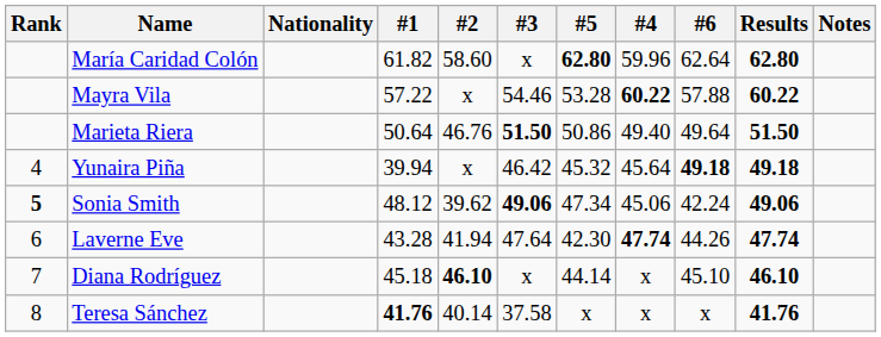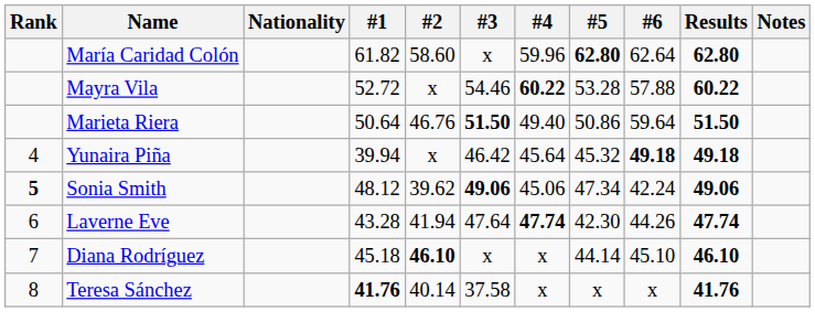 <table class="wikitable sortable" style="text-align:center;font-size:95%">
 <tr>
 <th>Rank</th>
 <th>Name</th>
 <th>Nationality</th>
 <th>#1</th>
 <th>#2</th>
 <th>#3</th>
+<th>#4</th>
 <th>#5</th>
-<th>#4</th>
 <th>#6</th>
 <th>Results</th>
 <th>Notes</th>
 </tr>
 <tr>
 <td></td>
 <td align=left><a href='#'>María Caridad Colón</a></td>
 <td align=left></td>
 <td>61.82</td>
 <td>58.60</td>
 <td>x</td>
+<td>59.96</td>
 <td><strong>62.80</strong></td>
-<td>59.96</td>
 <td>62.64</td>
 <td><strong>62.80</strong></td>
 <td></td>
 </tr>
 <tr>
 <td></td>
 <td align=left><a href='#'>Mayra Vila</a></td>
 <td align=left></td>
-<td>57.22</td>
+<td>52.72</td>
 <td>x</td>
 <td>54.46</td>
+<td><strong>60.22</strong></td>
 <td>53.28</td>
-<td><strong>60.22</strong></td>
 <td>57.88</td>
 <td><strong>60.22</strong></td>
 <td></td>
 </tr>
 <tr>
 <td></td>
 <td align=left><a href='#'>Marieta Riera</a></td>
 <td align=left></td>
 <td>50.64</td>
 <td>46.76</td>
 <td><strong>51.50</strong></td>
+<td>49.40</td>
 <td>50.86</td>
-<td>49.40</td>
-<td>49.64</td>
+<td>59.64</td>
 <td><strong>51.50</strong></td>
 <td></td>
 </tr>
 <tr>
 <td>4</td>
 <td align=left><a href='#'>Yunaira Piña</a></td>
 <td align=left></td>
 <td>39.94</td>
 <td>x</td>
 <td>46.42</td>
+<td>45.64</td>
 <td>45.32</td>
-<td>45.64</td>
 <td><strong>49.18</strong></td>
 <td><strong>49.18</strong></td>
 <td></td>
 </tr>
 <tr>
 <td><strong>5</strong></td>
 <td align=left><a href='#'>Sonia Smith</a></td>
 <td align=left></td>
 <td>48.12</td>
 <td>39.62</td>
 <td><strong>49.06</strong></td>
+<td>45.06</td>
 <td>47.34</td>
-<td>45.06</td>
 <td>42.24</td>
 <td><strong>49.06</strong></td>
 <td></td>
 </tr>
 <tr>
 <td>6</td>
 <td align=left><a href='#'>Laverne Eve</a></td>
 <td align=left></td>
 <td>43.28</td>
 <td>41.94</td>
 <td>47.64</td>
+<td><strong>47.74</strong></td>
 <td>42.30</td>
-<td><strong>47.74</strong></td>
 <td>44.26</td>
 <td><strong>47.74</strong></td>
 <td></td>
 </tr>
 <tr>
 <td>7</td>
 <td align=left><a href='#'>Diana Rodríguez</a></td>
 <td align=left></td>
 <td>45.18</td>
 <td><strong>46.10</strong></td>
 <td>x</td>
+<td>x</td>
 <td>44.14</td>
-<td>x</td>
 <td>45.10</td>
 <td><strong>46.10</strong></td>
 <td></td>
 </tr>
 <tr>
 <td>8</td>
 <td align=left><a href='#'>Teresa Sánchez</a></td>
 <td align=left></td>
 <td><strong>41.76</strong></td>
 <td>40.14</td>
 <td>37.58</td>
 <td>x</td>
 <td>x</td>
 <td>x</td>
 <td><strong>41.76</strong></td>
 <td></td>
 </tr>
 </table>
